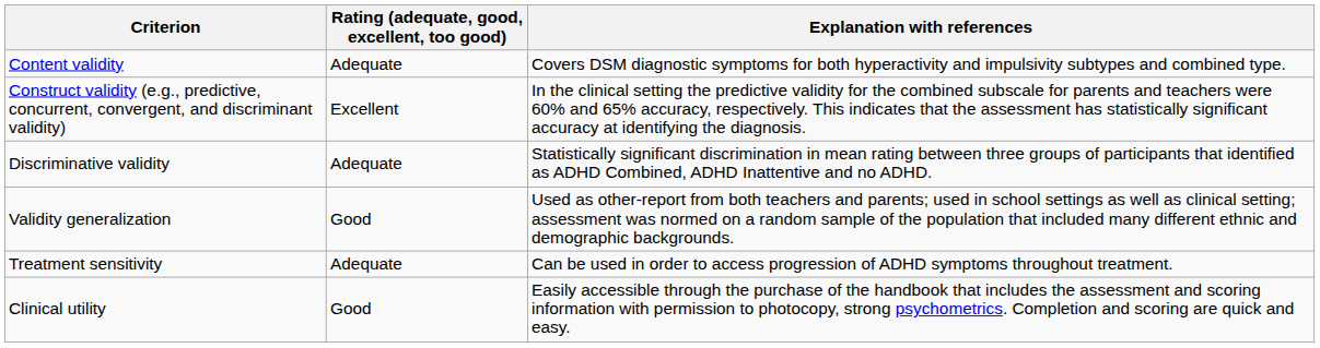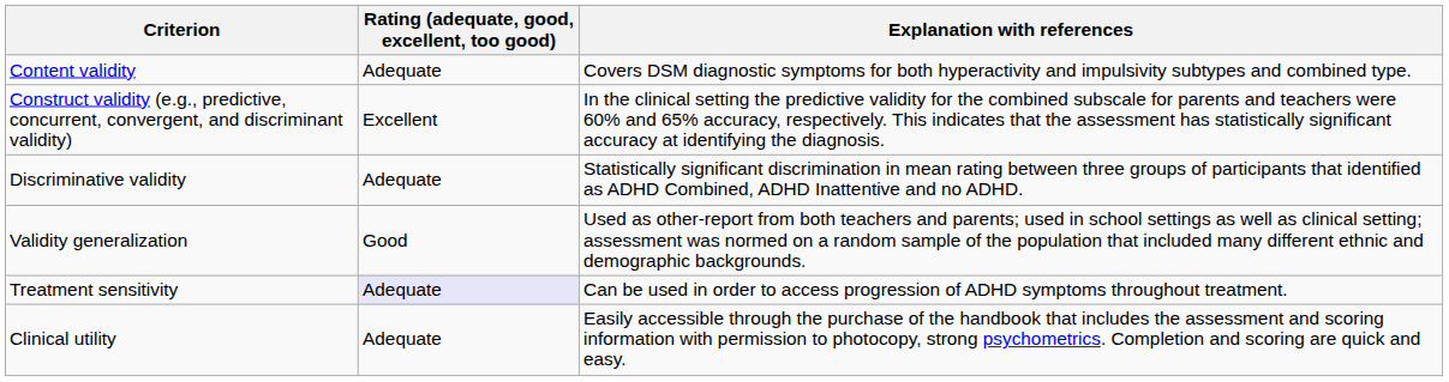 <table class="wikitable">
 <tr>
 <th>Criterion</th>
 <th>Rating (adequate, good, excellent, too good)</th>
 <th>Explanation with references</th>
 </tr>
 <tr>
 <td><a href='#'>Content validity</a></td>
 <td>Adequate</td>
 <td>Covers DSM diagnostic symptoms for both hyperactivity and impulsivity subtypes and combined type.</td>
 </tr>
 <tr>
 <td><a href='#'>Construct validity</a> (e.g., predictive, concurrent, convergent, and discriminant validity)</td>
 <td>Excellent</td>
 <td>In the clinical setting the predictive validity for the combined subscale for parents and teachers were 60% and 65% accuracy, respectively. This indicates that the assessment has statistically significant accuracy at identifying the diagnosis.</td>
 </tr>
 <tr>
 <td>Discriminative validity</td>
 <td>Adequate</td>
 <td>Statistically significant discrimination in mean rating between three groups of participants that identified as ADHD Combined, ADHD Inattentive and no ADHD.</td>
 </tr>
 <tr>
 <td>Validity generalization</td>
 <td>Good</td>
 <td>Used as other-report from both teachers and parents; used in school settings as well as clinical setting; assessment was normed on a random sample of the population that included many different ethnic and demographic backgrounds.</td>
 </tr>
 <tr>
 <td>Treatment sensitivity</td>
-<td>Adequate</td>
+<td style="background: lavender;">Adequate</td>
 <td>Can be used in order to access progression of ADHD symptoms throughout treatment.</td>
 </tr>
 <tr>
 <td>Clinical utility</td>
-<td>Good</td>
+<td>Adequate</td>
 <td>Easily accessible through the purchase of the handbook that includes the assessment and scoring information with permission to photocopy, strong <a href='#'>psychometrics</a>. Completion and scoring are quick and easy.</td>
 </tr>
 </table>
